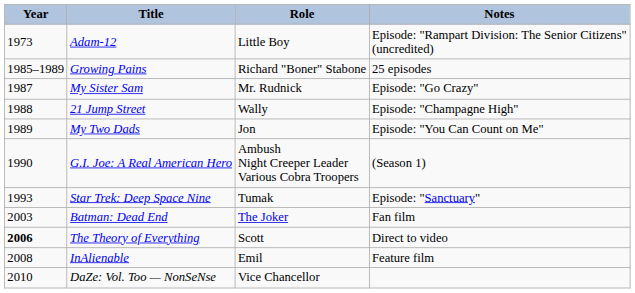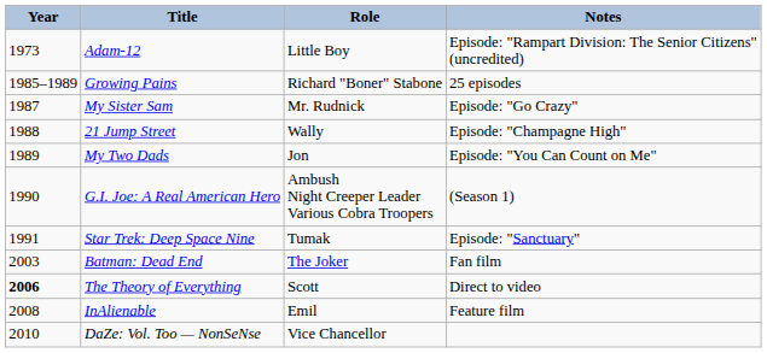 <table class="wikitable">
 <tr>
 <th style="background:#B0C4DE;">Year</th>
 <th style="background:#B0C4DE;">Title</th>
 <th style="background:#B0C4DE;">Role</th>
 <th style="background:#B0C4DE;">Notes</th>
 </tr>
 <tr>
 <td>1973</td>
 <td><em><a href='#'>Adam-12</a></em></td>
 <td>Little Boy</td>
 <td>Episode: "Rampart Division: The Senior Citizens" <br> (uncredited)</td>
 </tr>
 <tr>
 <td>1985–1989</td>
 <td><em><a href='#'>Growing Pains</a></em></td>
 <td>Richard "Boner" Stabone</td>
 <td>25 episodes</td>
 </tr>
 <tr>
 <td>1987</td>
 <td><em><a href='#'>My Sister Sam</a></em></td>
 <td>Mr. Rudnick</td>
 <td>Episode: "Go Crazy"</td>
 </tr>
 <tr>
 <td>1988</td>
 <td><em><a href='#'>21 Jump Street</a></em></td>
 <td>Wally</td>
 <td>Episode: "Champagne High"</td>
 </tr>
 <tr>
 <td>1989</td>
 <td><em><a href='#'>My Two Dads</a></em></td>
 <td>Jon</td>
 <td>Episode: "You Can Count on Me"</td>
 </tr>
 <tr>
 <td>1990</td>
 <td><em><a href='#'>G.I. Joe: A Real American Hero</a></em></td>
 <td>Ambush<br>Night Creeper Leader<br>Various Cobra Troopers</td>
 <td>(Season 1)</td>
 </tr>
 <tr>
-<td>1993</td>
+<td>1991</td>
 <td><em><a href='#'>Star Trek: Deep Space Nine</a></em></td>
 <td>Tumak</td>
 <td>Episode: "<a href='#'>Sanctuary</a>"</td>
 </tr>
 <tr>
 <td>2003</td>
 <td><em><a href='#'>Batman: Dead End</a></em></td>
 <td><a href='#'>The Joker</a></td>
 <td>Fan film</td>
 </tr>
 <tr>
 <td><strong>2006</strong></td>
 <td><em><a href='#'>The Theory of Everything</a></em></td>
 <td>Scott</td>
 <td>Direct to video</td>
 </tr>
 <tr>
 <td>2008</td>
 <td><em><a href='#'>InAlienable</a></em></td>
 <td>Emil</td>
 <td>Feature film</td>
 </tr>
 <tr>
 <td>2010</td>
 <td><em>DaZe: Vol. Too — NonSeNse</em></td>
 <td>Vice Chancellor</td>
 <td></td>
 </tr>
 </table>
